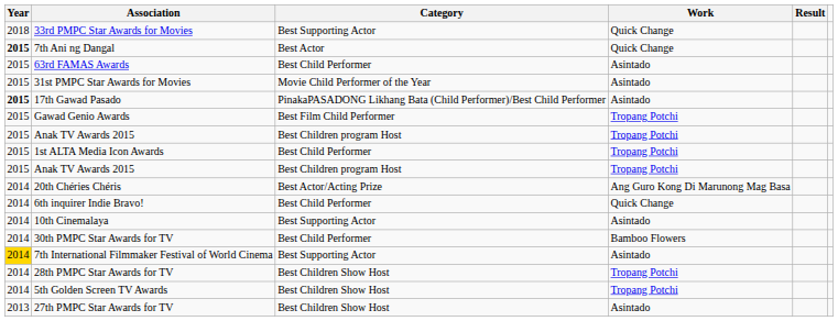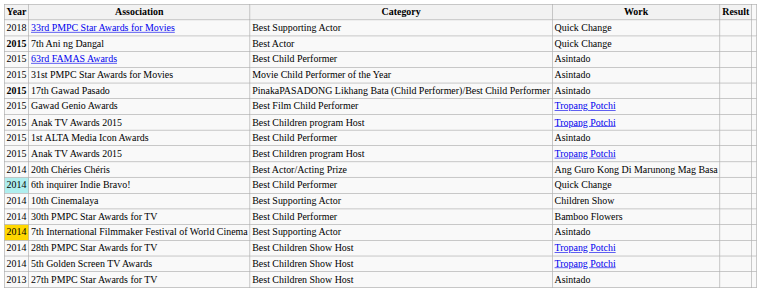 <table class="wikitable">
 <tr>
 <th>Year</th>
 <th>Association</th>
 <th>Category</th>
 <th>Work</th>
 <th>Result</th>
 </tr>
 <tr>
 <td align="center">2018</td>
 <td><a href='#'>33rd PMPC Star Awards for Movies</a></td>
 <td>Best Supporting Actor</td>
 <td>Quick Change</td>
 <td></td>
 <td></td>
 </tr>
 <tr>
 <td align="center"><strong>2015</strong></td>
 <td>7th Ani ng Dangal</td>
 <td>Best Actor</td>
 <td>Quick Change</td>
 <td></td>
 <td></td>
 </tr>
 <tr>
 <td align="center">2015</td>
 <td><a href='#'>63rd FAMAS Awards</a></td>
 <td>Best Child Performer</td>
 <td>Asintado</td>
 <td></td>
 <td></td>
 </tr>
 <tr>
 <td align="center">2015</td>
 <td>31st PMPC Star Awards for Movies</td>
 <td>Movie Child Performer of the Year</td>
 <td>Asintado</td>
 <td></td>
 <td></td>
 </tr>
 <tr>
 <td align="center"><strong>2015</strong></td>
 <td>17th Gawad Pasado</td>
 <td>PinakaPASADONG Likhang Bata (Child Performer)/Best Child Performer</td>
 <td>Asintado</td>
 <td></td>
 <td></td>
 </tr>
 <tr>
 <td align="center">2015</td>
 <td>Gawad Genio Awards</td>
 <td>Best Film Child Performer</td>
 <td><a href='#'>Tropang Potchi</a></td>
 <td></td>
 <td></td>
 </tr>
 <tr>
 <td align="center">2015</td>
 <td>Anak TV Awards 2015</td>
 <td>Best Children program Host</td>
 <td><a href='#'>Tropang Potchi</a></td>
 <td></td>
 <td></td>
 </tr>
 <tr>
 <td align="center">2015</td>
 <td>1st ALTA Media Icon Awards</td>
 <td>Best Child Performer</td>
-<td><a href='#'>Tropang Potchi</a></td>
+<td>Asintado</td>
 <td></td>
 <td></td>
 </tr>
 <tr>
 <td align="center">2015</td>
 <td>Anak TV Awards 2015</td>
 <td>Best Children program Host</td>
 <td><a href='#'>Tropang Potchi</a></td>
 <td></td>
 <td></td>
 </tr>
 <tr>
 <td align="center">2014</td>
 <td>20th Chéries Chéris</td>
 <td>Best Actor/Acting Prize</td>
 <td>Ang Guro Kong Di Marunong Mag Basa</td>
 <td></td>
 <td></td>
 </tr>
 <tr>
-<td align="center">2014</td>
+<td align="center" style="background: paleturquoise;">2014</td>
 <td>6th inquirer Indie Bravo!</td>
 <td>Best Child Performer</td>
 <td>Quick Change</td>
 <td></td>
 <td></td>
 </tr>
 <tr>
 <td align="center">2014</td>
 <td>10th Cinemalaya</td>
 <td>Best Supporting Actor</td>
-<td>Asintado</td>
+<td>Children Show</td>
 <td></td>
 <td></td>
 </tr>
 <tr>
 <td align="center">2014</td>
 <td>30th PMPC Star Awards for TV</td>
 <td>Best Child Performer</td>
 <td>Bamboo Flowers</td>
 <td></td>
 <td></td>
 </tr>
 <tr>
 <td align="center" style="background: gold;">2014</td>
 <td>7th International Filmmaker Festival of World Cinema</td>
 <td>Best Supporting Actor</td>
 <td>Asintado</td>
 <td></td>
 <td></td>
 </tr>
 <tr>
 <td align="center">2014</td>
 <td>28th PMPC Star Awards for TV</td>
 <td>Best Children Show Host</td>
 <td><a href='#'>Tropang Potchi</a></td>
 <td></td>
 <td></td>
 </tr>
 <tr>
 <td align="center">2014</td>
 <td>5th Golden Screen TV Awards</td>
 <td>Best Children Show Host</td>
 <td><a href='#'>Tropang Potchi</a></td>
 <td></td>
 <td></td>
 </tr>
 <tr>
 <td align="center">2013</td>
 <td>27th PMPC Star Awards for TV</td>
 <td>Best Children Show Host</td>
 <td>Asintado</td>
 <td></td>
 <td></td>
 </tr>
 </table>
